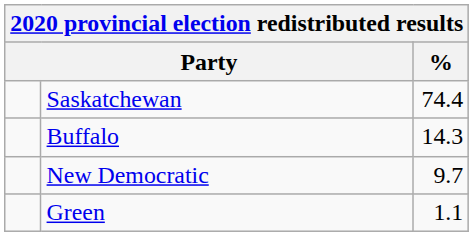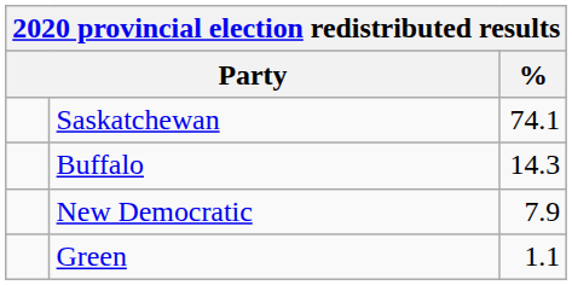 <table class="wikitable">
 <tr>
 <th colspan="4"><a href='#'>2020 provincial election</a> redistributed results</th>
 </tr>
 <tr>
 <th bgcolor="#DDDDFF" width="130px" colspan="2">Party</th>
 <th bgcolor="#DDDDFF" width="30px">%</th>
 </tr>
 <tr>
 <td> </td>
 <td><a href='#'>Saskatchewan</a></td>
-<td align=right>74.4</td>
+<td align=right>74.1</td>
 </tr>
 <tr>
 <td> </td>
 <td><a href='#'>Buffalo</a></td>
 <td align=right>14.3</td>
 </tr>
 <tr>
 <td> </td>
 <td><a href='#'>New Democratic</a></td>
-<td align=right>9.7</td>
+<td align=right>7.9</td>
 </tr>
 <tr>
 <td> </td>
 <td><a href='#'>Green</a></td>
 <td align=right>1.1</td>
 </tr>
 </table>
